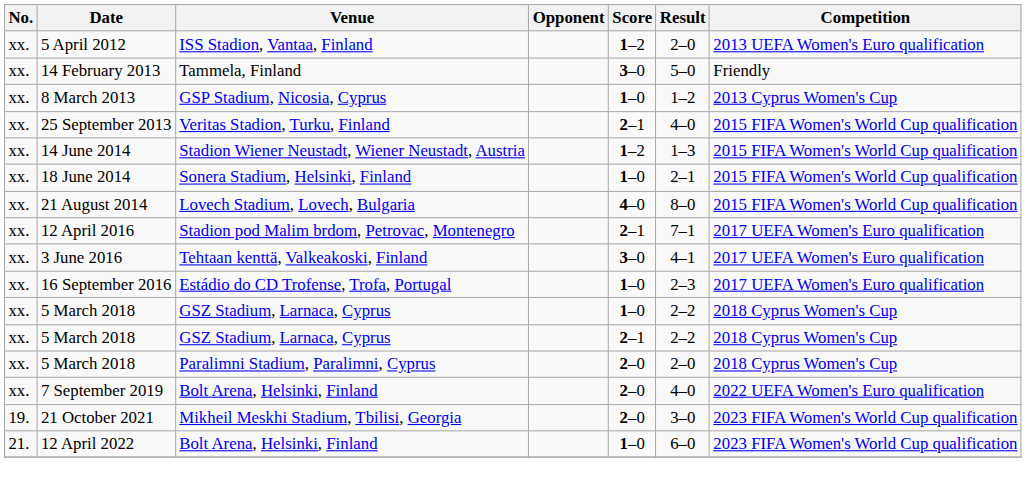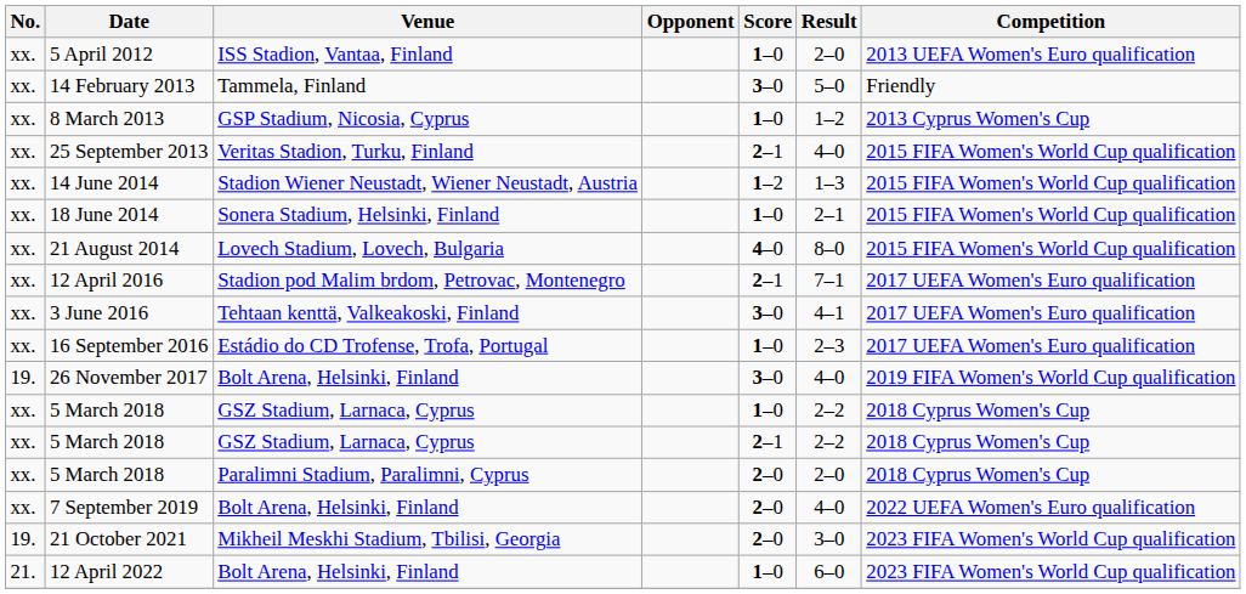 <table class="wikitable">
 <tr>
 <th>No.</th>
 <th>Date</th>
 <th>Venue</th>
 <th>Opponent</th>
 <th>Score</th>
 <th>Result</th>
 <th>Competition</th>
 </tr>
 <tr>
 <td>xx.</td>
 <td>5 April 2012</td>
 <td><a href='#'>ISS Stadion</a>, <a href='#'>Vantaa</a>, <a href='#'>Finland</a></td>
 <td></td>
-<td align=center><strong>1</strong>–2</td>
+<td align=center><strong>1</strong>–0</td>
 <td align=center>2–0</td>
 <td><a href='#'>2013 UEFA Women's Euro qualification</a></td>
 </tr>
 <tr>
 <td>xx.</td>
 <td>14 February 2013</td>
 <td>Tammela, Finland</td>
 <td></td>
 <td align="center"><strong>3</strong>–0</td>
 <td align="center">5–0</td>
 <td>Friendly</td>
 </tr>
 <tr>
 <td>xx.</td>
 <td>8 March 2013</td>
 <td><a href='#'>GSP Stadium</a>, <a href='#'>Nicosia</a>, <a href='#'>Cyprus</a></td>
 <td></td>
 <td align=center><strong>1</strong>–0</td>
 <td align=center>1–2</td>
 <td><a href='#'>2013 Cyprus Women's Cup</a></td>
 </tr>
 <tr>
 <td>xx.</td>
 <td>25 September 2013</td>
 <td><a href='#'>Veritas Stadion</a>, <a href='#'>Turku</a>, <a href='#'>Finland</a></td>
 <td></td>
 <td align=center><strong>2</strong>–1</td>
 <td align=center>4–0</td>
 <td><a href='#'>2015 FIFA Women's World Cup qualification</a></td>
 </tr>
 <tr>
 <td>xx.</td>
 <td>14 June 2014</td>
 <td><a href='#'>Stadion Wiener Neustadt</a>, <a href='#'>Wiener Neustadt</a>, <a href='#'>Austria</a></td>
 <td></td>
 <td align=center><strong>1</strong>–2</td>
 <td align=center>1–3</td>
 <td><a href='#'>2015 FIFA Women's World Cup qualification</a></td>
 </tr>
 <tr>
 <td>xx.</td>
 <td>18 June 2014</td>
 <td><a href='#'>Sonera Stadium</a>, <a href='#'>Helsinki</a>, <a href='#'>Finland</a></td>
 <td></td>
 <td align=center><strong>1</strong>–0</td>
 <td align=center>2–1</td>
 <td><a href='#'>2015 FIFA Women's World Cup qualification</a></td>
 </tr>
 <tr>
 <td>xx.</td>
 <td>21 August 2014</td>
 <td><a href='#'>Lovech Stadium</a>, <a href='#'>Lovech</a>, <a href='#'>Bulgaria</a></td>
 <td></td>
 <td align=center><strong>4</strong>–0</td>
 <td align=center>8–0</td>
 <td><a href='#'>2015 FIFA Women's World Cup qualification</a></td>
 </tr>
 <tr>
 <td>xx.</td>
 <td>12 April 2016</td>
 <td><a href='#'>Stadion pod Malim brdom</a>, <a href='#'>Petrovac</a>, <a href='#'>Montenegro</a></td>
 <td></td>
 <td align=center><strong>2</strong>–1</td>
 <td align=center>7–1</td>
 <td><a href='#'>2017 UEFA Women's Euro qualification</a></td>
 </tr>
 <tr>
 <td>xx.</td>
 <td>3 June 2016</td>
 <td><a href='#'>Tehtaan kenttä</a>, <a href='#'>Valkeakoski</a>, <a href='#'>Finland</a></td>
 <td></td>
 <td align=center><strong>3</strong>–0</td>
 <td align=center>4–1</td>
 <td><a href='#'>2017 UEFA Women's Euro qualification</a></td>
 </tr>
 <tr>
 <td>xx.</td>
 <td>16 September 2016</td>
 <td><a href='#'>Estádio do CD Trofense</a>, <a href='#'>Trofa</a>, <a href='#'>Portugal</a></td>
 <td></td>
 <td align=center><strong>1</strong>–0</td>
 <td align=center>2–3</td>
 <td><a href='#'>2017 UEFA Women's Euro qualification</a></td>
 </tr>
 <tr>
+<td>19.</td>
+<td>26 November 2017</td>
+<td><a href='#'>Bolt Arena</a>, <a href='#'>Helsinki</a>, <a href='#'>Finland</a></td>
+<td></td>
+<td align=center><strong>3</strong>–0</td>
+<td align=center>4–0</td>
+<td><a href='#'>2019 FIFA Women's World Cup qualification</a></td>
+</tr>
+<tr>
 <td>xx.</td>
 <td>5 March 2018</td>
 <td><a href='#'>GSZ Stadium</a>, <a href='#'>Larnaca</a>, <a href='#'>Cyprus</a></td>
 <td></td>
 <td align=center><strong>1</strong>–0</td>
 <td align=center>2–2</td>
 <td><a href='#'>2018 Cyprus Women's Cup</a></td>
 </tr>
 <tr>
 <td>xx.</td>
 <td>5 March 2018</td>
 <td><a href='#'>GSZ Stadium</a>, <a href='#'>Larnaca</a>, <a href='#'>Cyprus</a></td>
 <td></td>
 <td align=center><strong>2</strong>–1</td>
 <td align=center>2–2</td>
 <td><a href='#'>2018 Cyprus Women's Cup</a></td>
 </tr>
 <tr>
 <td>xx.</td>
 <td>5 March 2018</td>
 <td><a href='#'>Paralimni Stadium</a>, <a href='#'>Paralimni</a>, <a href='#'>Cyprus</a></td>
 <td></td>
 <td align=center><strong>2</strong>–0</td>
 <td align=center>2–0</td>
 <td><a href='#'>2018 Cyprus Women's Cup</a></td>
 </tr>
 <tr>
 <td>xx.</td>
 <td>7 September 2019</td>
 <td><a href='#'>Bolt Arena</a>, <a href='#'>Helsinki</a>, <a href='#'>Finland</a></td>
 <td></td>
 <td align=center><strong>2</strong>–0</td>
 <td align=center>4–0</td>
 <td><a href='#'>2022 UEFA Women's Euro qualification</a></td>
 </tr>
 <tr>
 <td>19.</td>
 <td>21 October 2021</td>
 <td><a href='#'>Mikheil Meskhi Stadium</a>, <a href='#'>Tbilisi</a>, <a href='#'>Georgia</a></td>
 <td></td>
 <td align=center><strong>2</strong>–0</td>
 <td align=center>3–0</td>
 <td><a href='#'>2023 FIFA Women's World Cup qualification</a></td>
 </tr>
 <tr>
 <td>21.</td>
 <td>12 April 2022</td>
 <td><a href='#'>Bolt Arena</a>, <a href='#'>Helsinki</a>, <a href='#'>Finland</a></td>
 <td></td>
 <td align=center><strong>1</strong>–0</td>
 <td align=center>6–0</td>
 <td><a href='#'>2023 FIFA Women's World Cup qualification</a></td>
 </tr>
 <tr>
 </tr>
 </table>
